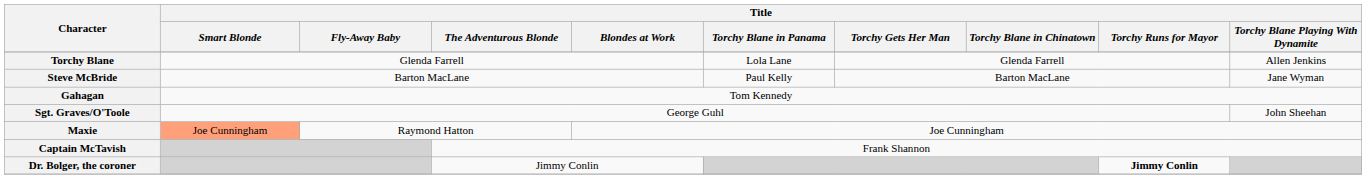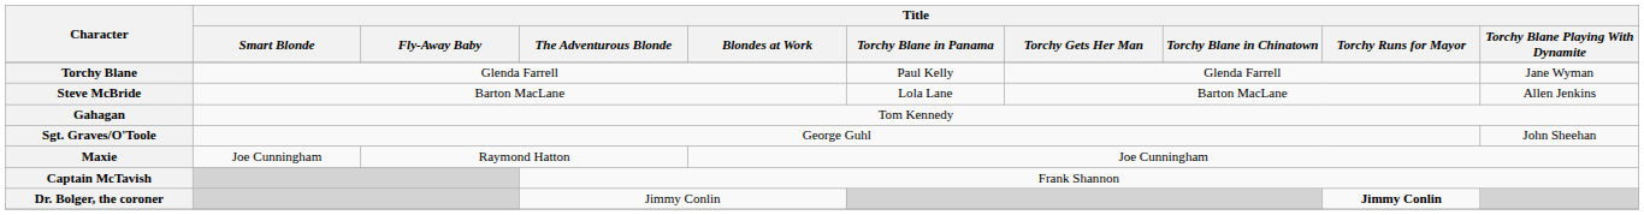 <table class="wikitable" style="text-align:center;">
 <tr>
 <th rowspan="2" style="width:4%;">Character</th>
 <th colspan=9>Title</th>
 </tr>
 <tr>
 <th style="width:4%;"><em>Smart Blonde</em></th>
 <th style="width:4%;"><em>Fly-Away Baby</em></th>
 <th style="width:4%;"><em>The Adventurous Blonde</em></th>
 <th style="width:4%;"><em>Blondes at Work</em></th>
 <th style="width:4%;"><em>Torchy Blane in Panama</em></th>
 <th style="width:4%;"><em>Torchy Gets Her Man</em></th>
 <th style="width:4%;"><em>Torchy Blane in Chinatown</em></th>
 <th style="width:4%;"><em>Torchy Runs for Mayor</em></th>
 <th style="width:4%;"><em>Torchy Blane Playing With Dynamite</em></th>
 </tr>
 <tr>
 </tr>
 <tr>
 <th>Torchy Blane</th>
 <td colspan="4">Glenda Farrell</td>
-<td colspan="1">Lola Lane</td>
+<td colspan="1">Paul Kelly</td>
 <td colspan="3">Glenda Farrell</td>
-<td colspan="1">Allen Jenkins</td>
+<td colspan="1">Jane Wyman</td>
 </tr>
 <tr>
 <th>Steve McBride</th>
 <td colspan="4">Barton MacLane</td>
-<td colspan="1">Paul Kelly</td>
+<td colspan="1">Lola Lane</td>
 <td colspan="3">Barton MacLane</td>
-<td colspan="1">Jane Wyman</td>
+<td colspan="1">Allen Jenkins</td>
 </tr>
 <tr>
 <th>Gahagan</th>
 <td colspan="9">Tom Kennedy</td>
 </tr>
 <tr>
 <th>Sgt. Graves/O'Toole</th>
 <td colspan="8">George Guhl</td>
 <td colspan="1">John Sheehan</td>
 </tr>
 <tr>
 <th>Maxie</th>
-<td colspan="1" style="background: lightsalmon;">Joe Cunningham</td>
+<td colspan="1">Joe Cunningham</td>
 <td colspan="2">Raymond Hatton</td>
 <td colspan="6">Joe Cunningham</td>
 </tr>
 <tr>
 <th>Captain McTavish</th>
 <td style="background:#d3d3d3;" colspan=2></td>
 <td colspan="7">Frank Shannon</td>
 </tr>
 <tr>
 <th>Dr. Bolger, the coroner</th>
 <td style="background:#d3d3d3;" colspan=2></td>
 <td colspan="2">Jimmy Conlin</td>
 <td style="background:#d3d3d3;" colspan=3></td>
 <td colspan="1"><strong>Jimmy Conlin</strong></td>
 <td style="background:#d3d3d3;" colspan=1></td>
 </tr>
 <tr>
 </tr>
 </table>
